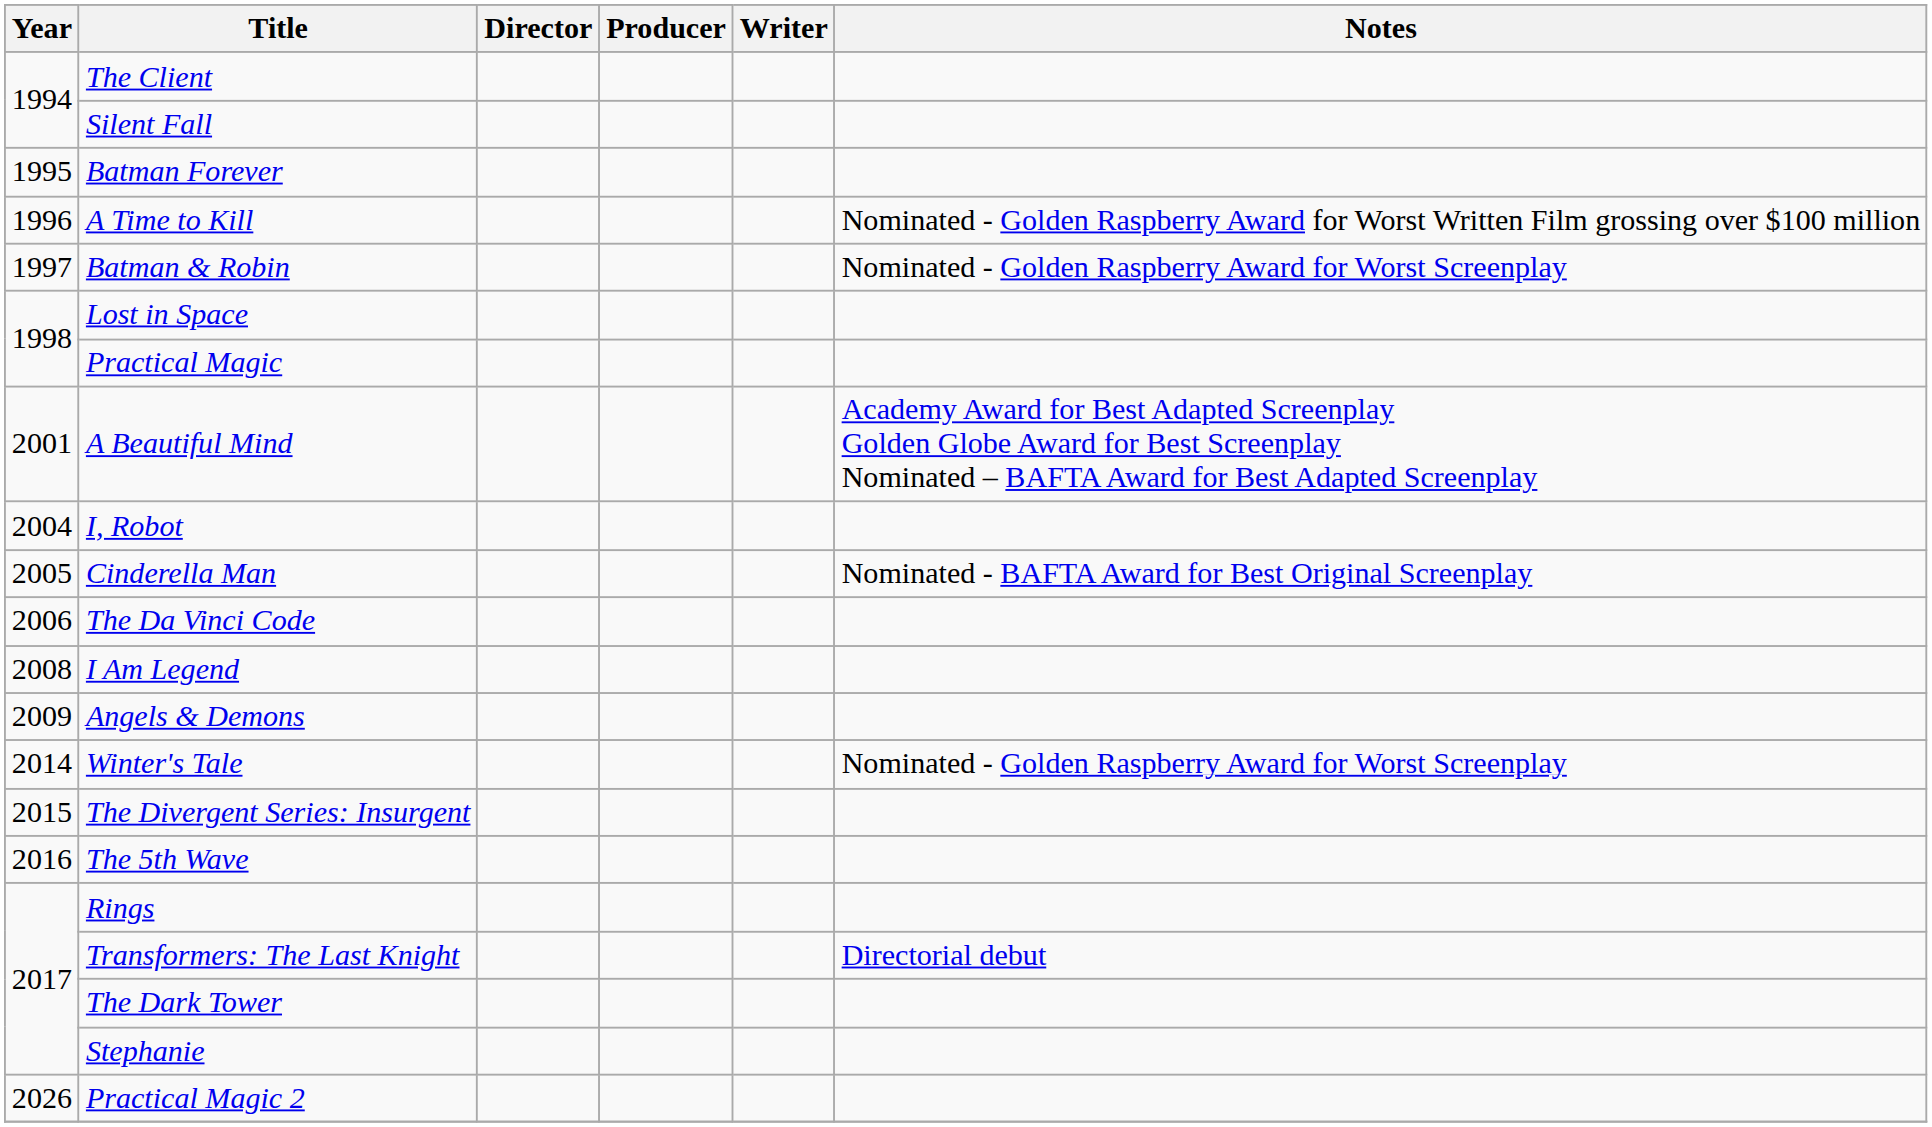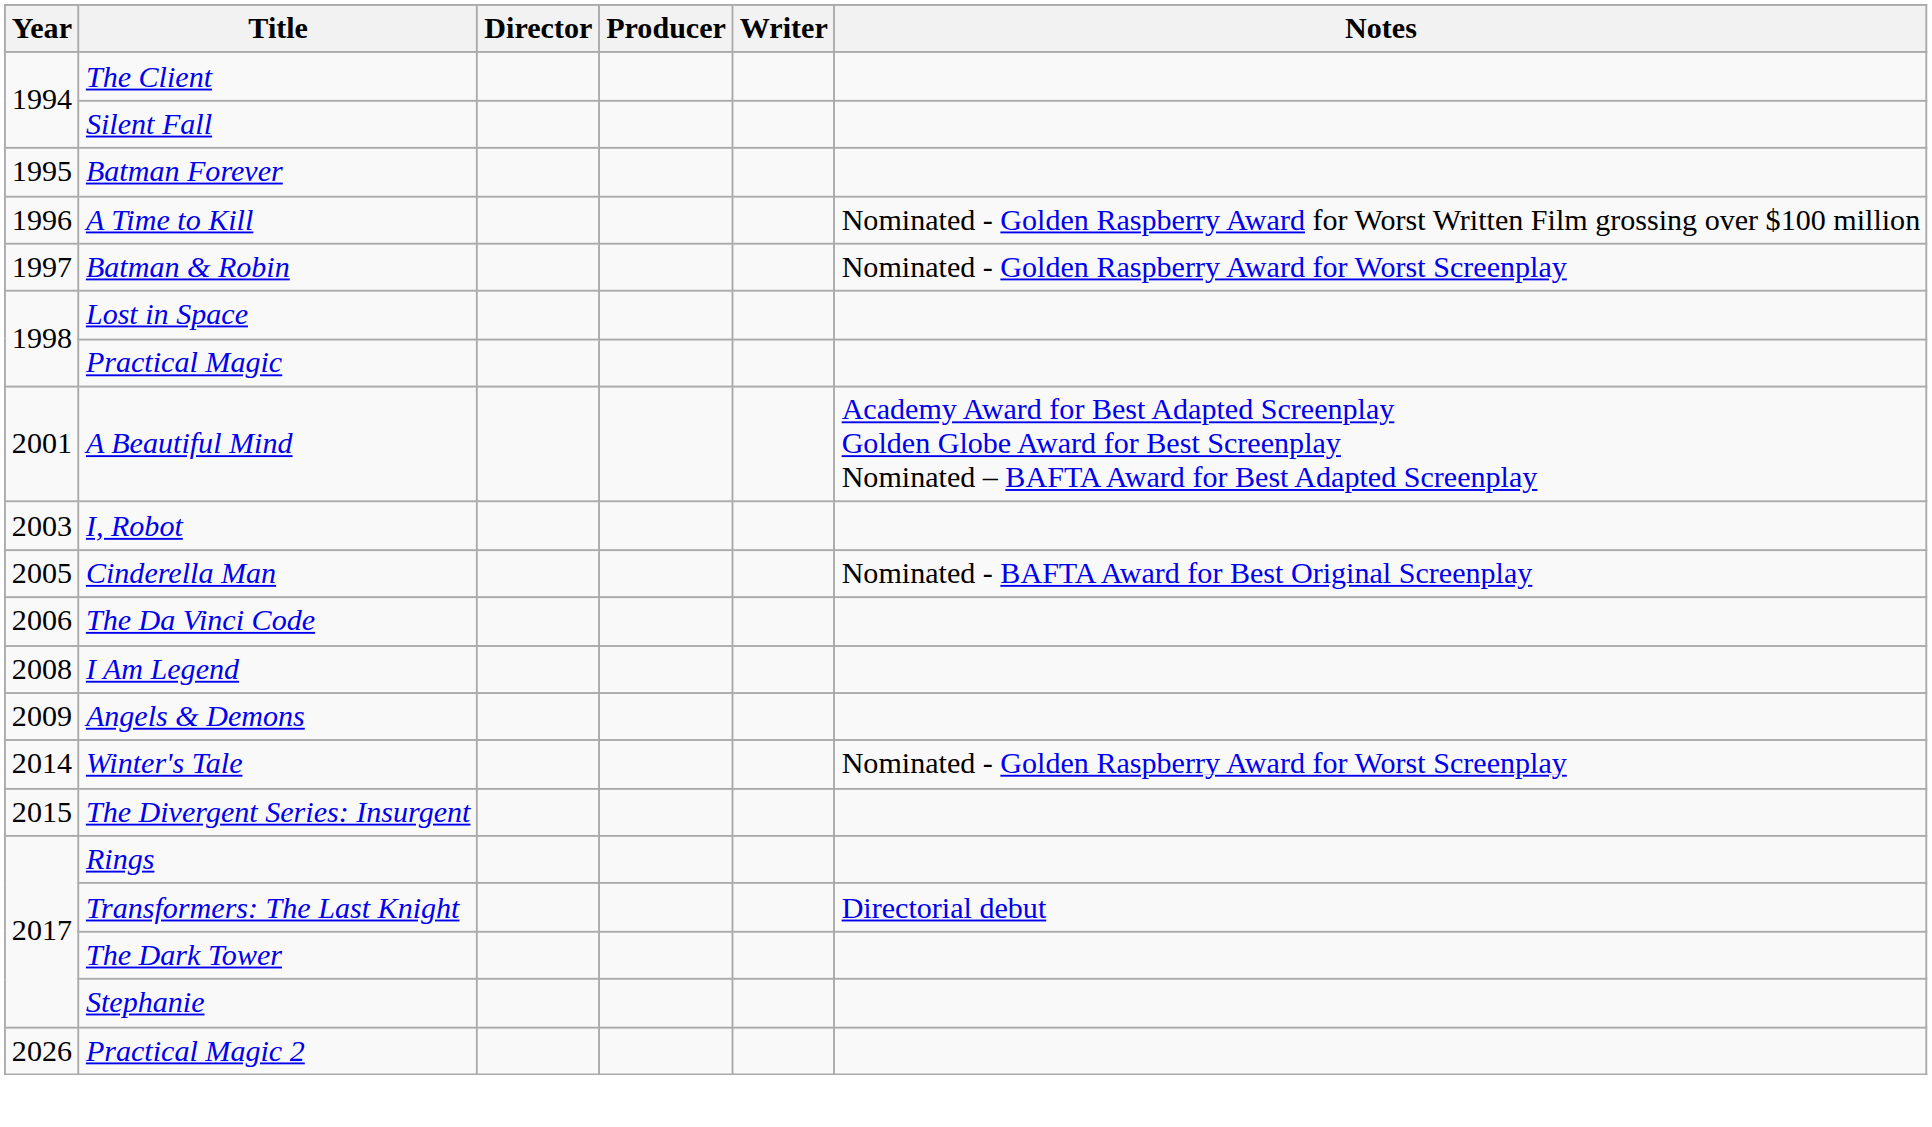 <table class="wikitable">
 <tr>
 <th>Year</th>
 <th>Title</th>
 <th>Director</th>
 <th>Producer</th>
 <th>Writer</th>
 <th>Notes</th>
 </tr>
 <tr>
 <td rowspan="2">1994</td>
 <td><em><a href='#'>The Client</a></em></td>
 <td></td>
 <td></td>
 <td></td>
 <td></td>
 </tr>
 <tr>
 <td><em><a href='#'>Silent Fall</a></em></td>
 <td></td>
 <td></td>
 <td></td>
 <td></td>
 </tr>
 <tr>
 <td>1995</td>
 <td><em><a href='#'>Batman Forever</a></em></td>
 <td></td>
 <td></td>
 <td></td>
 <td></td>
 </tr>
 <tr>
 <td>1996</td>
 <td><em><a href='#'>A Time to Kill</a></em></td>
 <td></td>
 <td></td>
 <td></td>
 <td>Nominated - <a href='#'>Golden Raspberry Award</a> for Worst Written Film grossing over $100 million</td>
 </tr>
 <tr>
 <td>1997</td>
 <td><em><a href='#'>Batman & Robin</a></em></td>
 <td></td>
 <td></td>
 <td></td>
 <td>Nominated - <a href='#'>Golden Raspberry Award for Worst Screenplay</a></td>
 </tr>
 <tr>
 <td rowspan="2">1998</td>
 <td><em><a href='#'>Lost in Space</a></em></td>
 <td></td>
 <td></td>
 <td></td>
 <td></td>
 </tr>
 <tr>
 <td><em><a href='#'>Practical Magic</a></em></td>
 <td></td>
 <td></td>
 <td></td>
 <td></td>
 </tr>
 <tr>
 <td>2001</td>
 <td><em><a href='#'>A Beautiful Mind</a></em></td>
 <td></td>
 <td></td>
 <td></td>
 <td><a href='#'>Academy Award for Best Adapted Screenplay</a><br><a href='#'>Golden Globe Award for Best Screenplay</a><br>Nominated – <a href='#'>BAFTA Award for Best Adapted Screenplay</a></td>
 </tr>
 <tr>
-<td>2004</td>
+<td>2003</td>
 <td><em><a href='#'>I, Robot</a></em></td>
 <td></td>
 <td></td>
 <td></td>
 <td></td>
 </tr>
 <tr>
 <td>2005</td>
 <td><em><a href='#'>Cinderella Man</a></em></td>
 <td></td>
 <td></td>
 <td></td>
 <td>Nominated - <a href='#'>BAFTA Award for Best Original Screenplay</a></td>
 </tr>
 <tr>
 <td>2006</td>
 <td><em><a href='#'>The Da Vinci Code</a></em></td>
 <td></td>
 <td></td>
 <td></td>
 <td></td>
 </tr>
 <tr>
 <td>2008</td>
 <td><em><a href='#'>I Am Legend</a></em></td>
 <td></td>
 <td></td>
 <td></td>
 <td></td>
 </tr>
 <tr>
 <td>2009</td>
 <td><em><a href='#'>Angels & Demons</a></em></td>
 <td></td>
 <td></td>
 <td></td>
 <td></td>
 </tr>
 <tr>
 <td>2014</td>
 <td><em><a href='#'>Winter's Tale</a></em></td>
 <td></td>
 <td></td>
 <td></td>
 <td>Nominated - <a href='#'>Golden Raspberry Award for Worst Screenplay</a></td>
 </tr>
 <tr>
 <td>2015</td>
 <td><em><a href='#'>The Divergent Series: Insurgent</a></em></td>
 <td></td>
 <td></td>
 <td></td>
 <td></td>
 </tr>
 <tr>
-<td>2016</td>
-<td><em><a href='#'>The 5th Wave</a></em></td>
-<td></td>
-<td></td>
-<td></td>
-<td></td>
-</tr>
-<tr>
 <td rowspan="4">2017</td>
 <td><em><a href='#'>Rings</a></em></td>
 <td></td>
 <td></td>
 <td></td>
 <td></td>
 </tr>
 <tr>
 <td><em><a href='#'>Transformers: The Last Knight</a></em></td>
 <td></td>
 <td></td>
 <td></td>
 <td><a href='#'>Directorial debut</a></td>
 </tr>
 <tr>
 <td><em><a href='#'>The Dark Tower</a></em></td>
 <td></td>
 <td></td>
 <td></td>
 <td></td>
 </tr>
 <tr>
 <td><em><a href='#'>Stephanie</a></em></td>
 <td></td>
 <td></td>
 <td></td>
 <td></td>
 </tr>
 <tr>
 <td>2026</td>
 <td><em><a href='#'>Practical Magic 2</a></em></td>
 <td></td>
 <td></td>
 <td></td>
 <td></td>
 </tr>
 <tr>
 </tr>
 </table>
